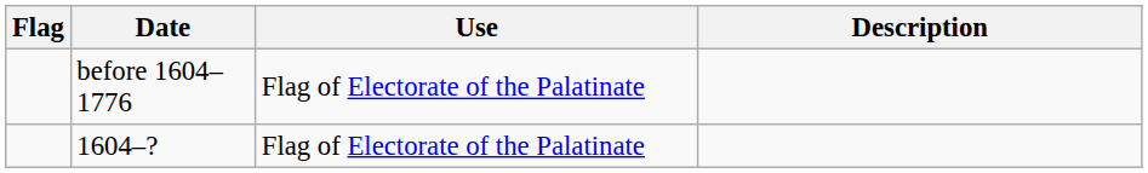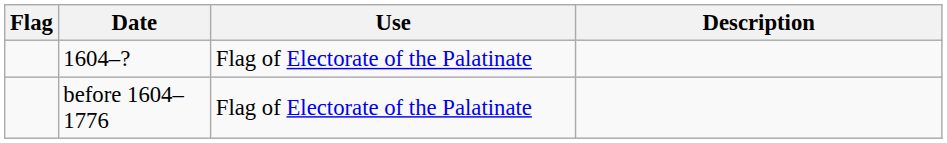 <table class="wikitable">
 <tr>
 <th>Flag</th>
 <th style="width:100px">Date</th>
 <th style="width:250px">Use</th>
 <th style="width:250px">Description</th>
 </tr>
 <tr>
 <td></td>
-<td>before 1604–1776</td>
+<td>1604–?</td>
 <td>Flag of <a href='#'>Electorate of the Palatinate</a></td>
 <td></td>
 </tr>
 <tr>
 <td></td>
-<td>1604–?</td>
+<td>before 1604–1776</td>
 <td>Flag of <a href='#'>Electorate of the Palatinate</a></td>
 <td></td>
 </tr>
 </table>
